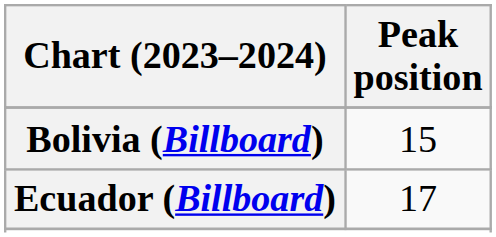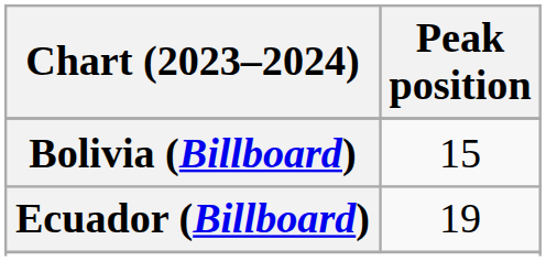 <table class="wikitable sortable plainrowheaders" style="text-align:center">
 <tr>
 <th scope="col">Chart (2023–2024)</th>
 <th scope="col">Peak<br>position</th>
 </tr>
 <tr>
 </tr>
 <tr>
 <th scope="row">Bolivia (<em><a href='#'>Billboard</a></em>)</th>
 <td>15</td>
 </tr>
 <tr>
 <th scope="row">Ecuador (<em><a href='#'>Billboard</a></em>)</th>
-<td>17</td>
+<td>19</td>
 </tr>
 <tr>
 </tr>
 <tr>
 </tr>
 <tr>
 </tr>
 <tr>
 </tr>
 </table>
